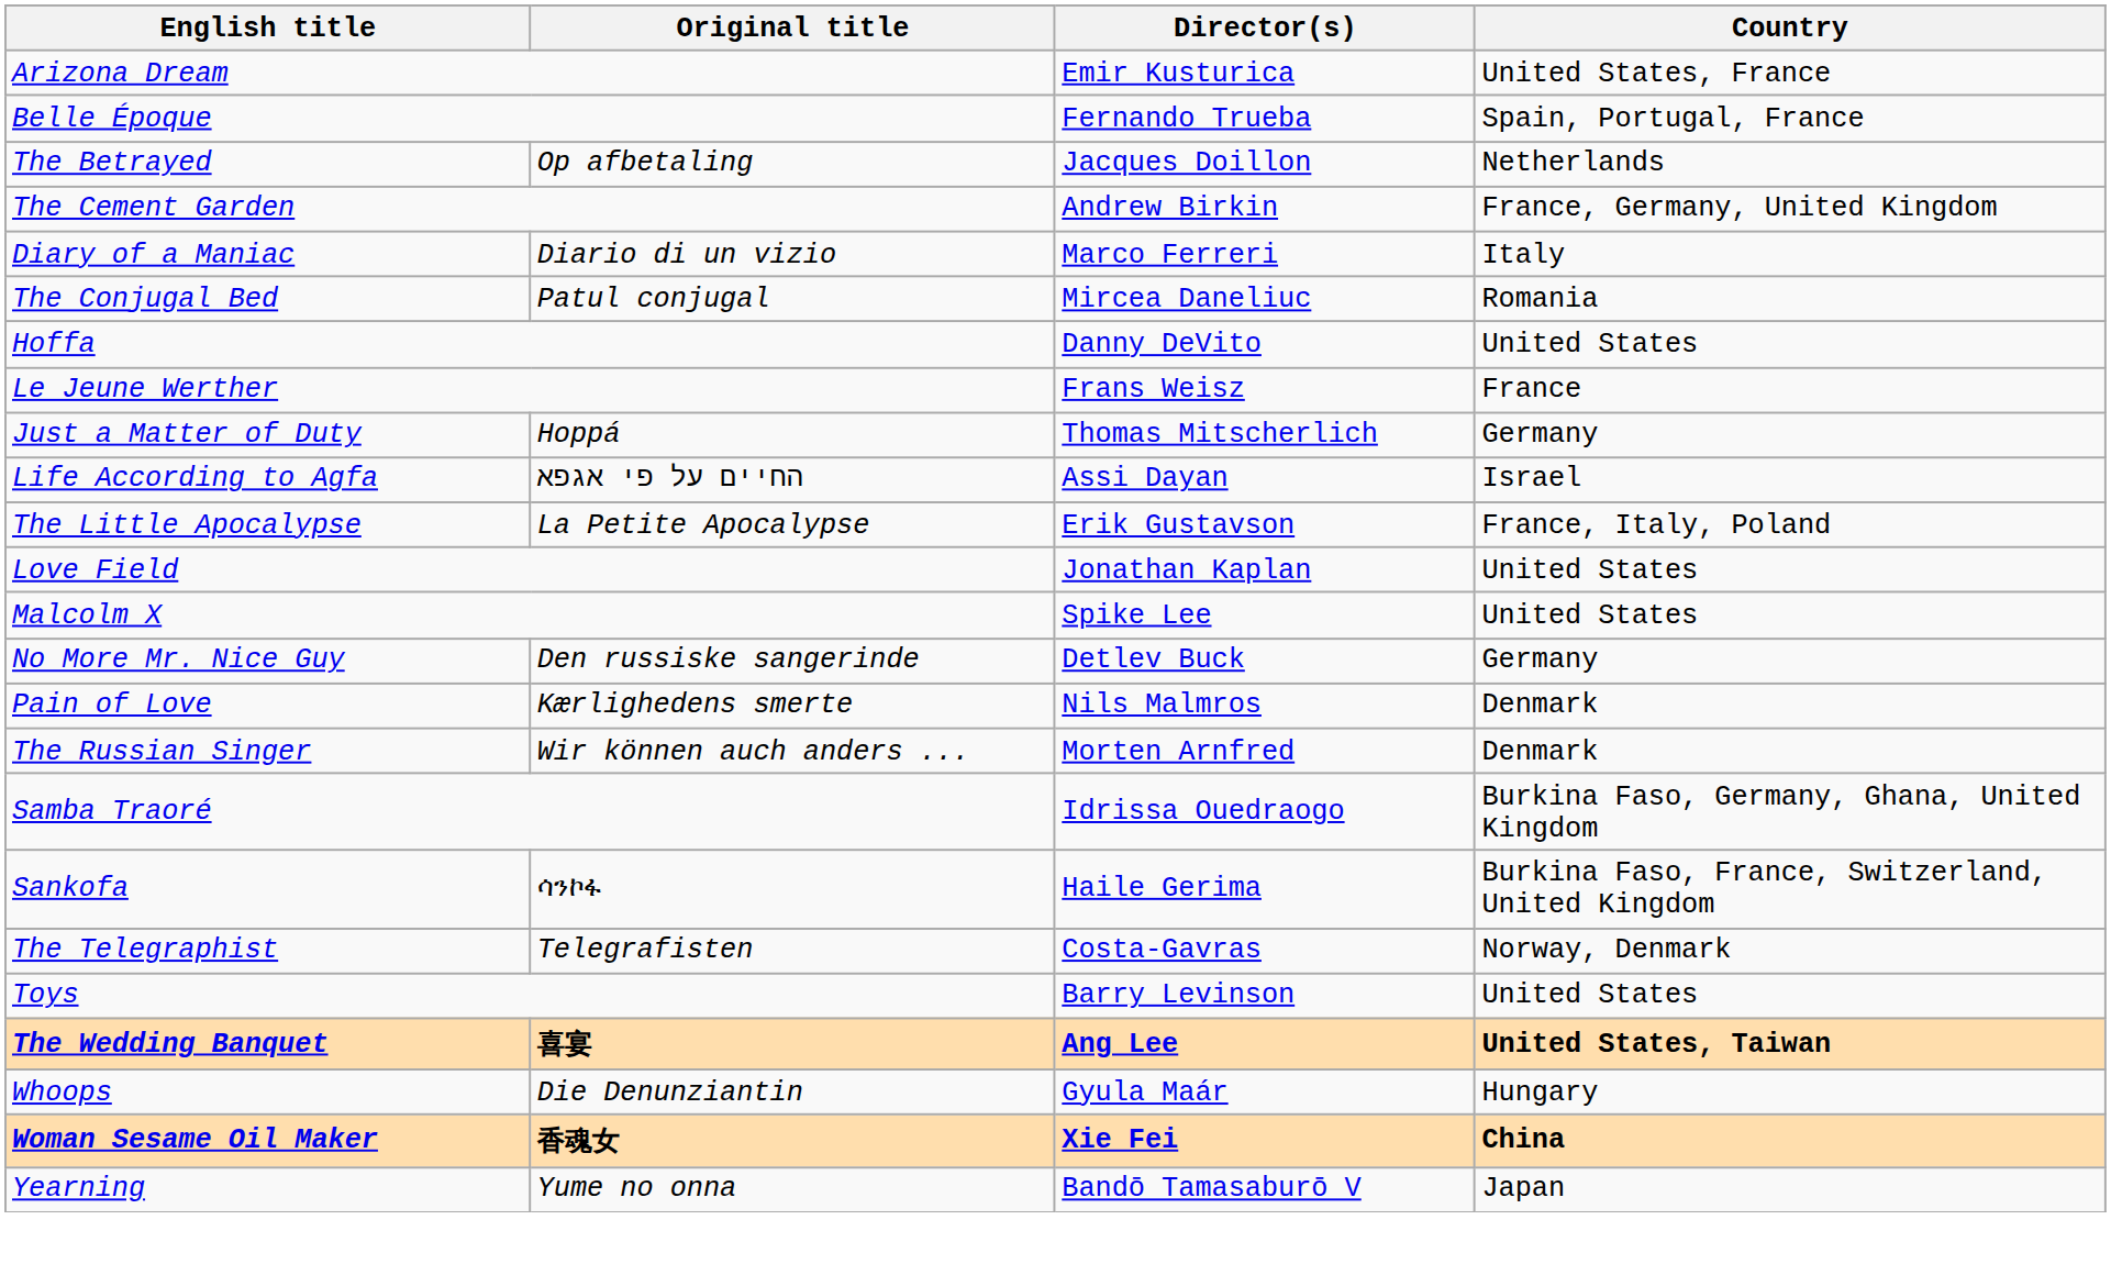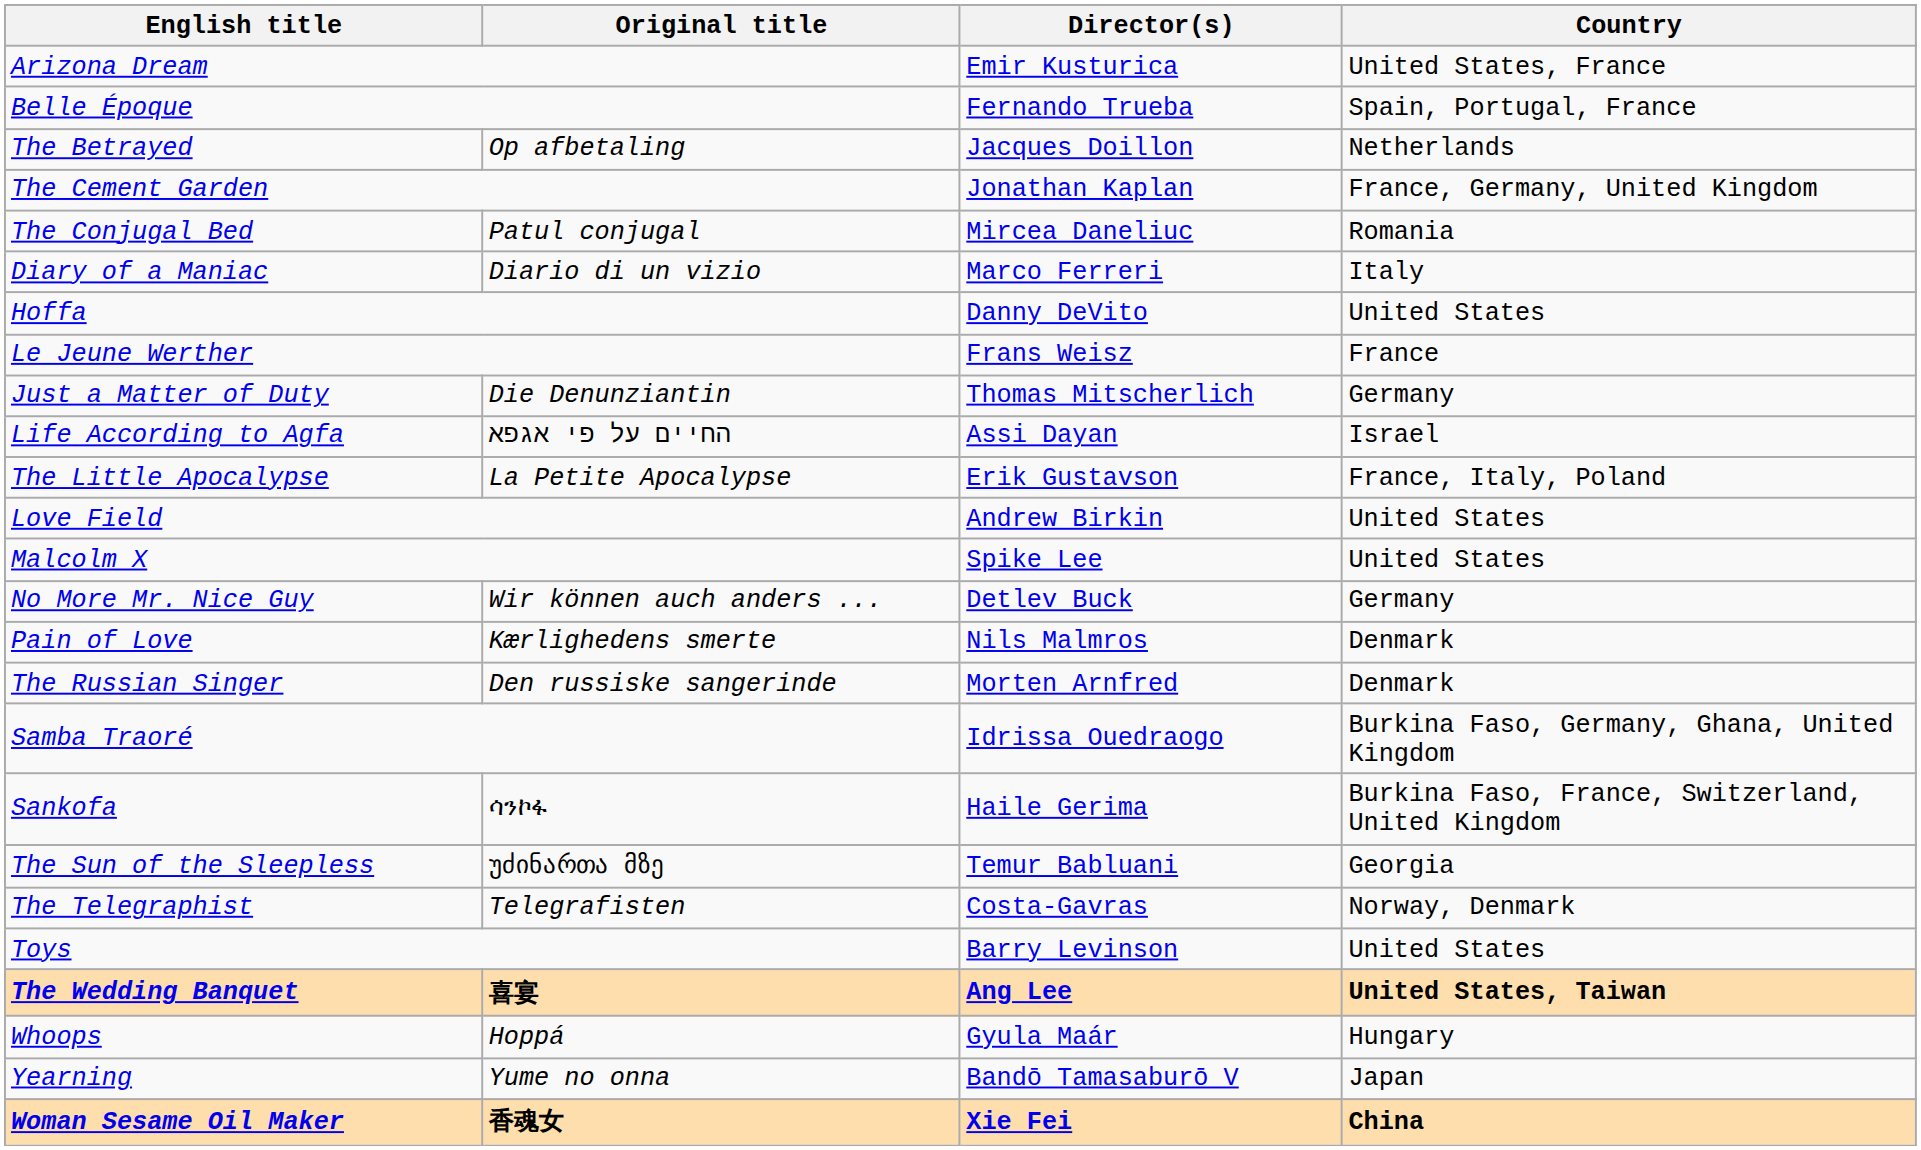 <table class="wikitable" width="78%" cellpadding="5">
 <tr>
 <th width="25%">English title</th>
 <th width="25%">Original title</th>
 <th width="20%">Director(s)</th>
 <th width="30%">Country</th>
 </tr>
 <tr>
 <td colspan="2"><em><a href='#'>Arizona Dream</a></em></td>
 <td><a href='#'>Emir Kusturica</a></td>
 <td>United States, France</td>
 </tr>
 <tr>
 <td colspan="2"><a href='#'><em>Belle Époque</em></a></td>
 <td><a href='#'>Fernando Trueba</a></td>
 <td>Spain, Portugal, France</td>
 </tr>
 <tr>
 <td><em><a href='#'>The Betrayed</a></em></td>
 <td><em>Op afbetaling</em></td>
 <td><a href='#'>Jacques Doillon</a></td>
 <td>Netherlands</td>
 </tr>
 <tr>
 <td colspan="2"><em><a href='#'>The Cement Garden</a></em></td>
-<td><a href='#'>Andrew Birkin</a></td>
+<td><a href='#'>Jonathan Kaplan</a></td>
 <td>France, Germany, United Kingdom</td>
+</tr>
+<tr>
+<td><em><a href='#'>The Conjugal Bed</a></em></td>
+<td><em>Patul conjugal</em></td>
+<td><a href='#'>Mircea Daneliuc</a></td>
+<td>Romania</td>
 </tr>
 <tr>
 <td><em><a href='#'>Diary of a Maniac</a></em></td>
 <td><em>Diario di un vizio</em></td>
 <td><a href='#'>Marco Ferreri</a></td>
 <td>Italy</td>
-</tr>
-<tr>
-<td><em><a href='#'>The Conjugal Bed</a></em></td>
-<td><em>Patul conjugal</em></td>
-<td><a href='#'>Mircea Daneliuc</a></td>
-<td>Romania</td>
 </tr>
 <tr>
 <td colspan="2"><em><a href='#'>Hoffa</a></em></td>
 <td><a href='#'>Danny DeVito</a></td>
 <td>United States</td>
 </tr>
 <tr>
 <td colspan="2"><em><a href='#'>Le Jeune Werther</a></em></td>
 <td><a href='#'>Frans Weisz</a></td>
 <td>France</td>
 </tr>
 <tr>
 <td><em><a href='#'>Just a Matter of Duty</a></em></td>
-<td><em>Hoppá</em></td>
+<td><em>Die Denunziantin</em></td>
 <td><a href='#'>Thomas Mitscherlich</a></td>
 <td>Germany</td>
 </tr>
 <tr>
 <td><em><a href='#'>Life According to Agfa</a></em></td>
 <td>החיים על פי אגפא</td>
 <td><a href='#'>Assi Dayan</a></td>
 <td>Israel</td>
 </tr>
 <tr>
 <td><em><a href='#'>The Little Apocalypse</a></em></td>
 <td><em>La Petite Apocalypse</em></td>
 <td><a href='#'>Erik Gustavson</a></td>
 <td>France, Italy, Poland</td>
 </tr>
 <tr>
 <td colspan="2"><em><a href='#'>Love Field</a></em></td>
-<td><a href='#'>Jonathan Kaplan</a></td>
+<td><a href='#'>Andrew Birkin</a></td>
 <td>United States</td>
 </tr>
 <tr>
 <td colspan="2"><em><a href='#'>Malcolm X</a></em></td>
 <td><a href='#'>Spike Lee</a></td>
 <td>United States</td>
 </tr>
 <tr>
 <td><em><a href='#'>No More Mr. Nice Guy</a></em></td>
-<td><em>Den russiske sangerinde</em></td>
+<td><em>Wir können auch anders ...</em></td>
 <td><a href='#'>Detlev Buck</a></td>
 <td>Germany</td>
 </tr>
 <tr>
 <td><em><a href='#'>Pain of Love</a></em></td>
 <td><em>Kærlighedens smerte</em></td>
 <td><a href='#'>Nils Malmros</a></td>
 <td>Denmark</td>
 </tr>
 <tr>
 <td><em><a href='#'>The Russian Singer</a></em></td>
-<td><em>Wir können auch anders ...</em></td>
+<td><em>Den russiske sangerinde</em></td>
 <td><a href='#'>Morten Arnfred</a></td>
 <td>Denmark</td>
 </tr>
 <tr>
 <td colspan="2"><em><a href='#'>Samba Traoré</a></em></td>
 <td><a href='#'>Idrissa Ouedraogo</a></td>
 <td>Burkina Faso, Germany, Ghana, United Kingdom</td>
 </tr>
 <tr>
 <td><em><a href='#'>Sankofa</a></em></td>
 <td>ሳንኮፋ</td>
 <td><a href='#'>Haile Gerima</a></td>
 <td>Burkina Faso, France, Switzerland, United Kingdom</td>
+</tr>
+<tr>
+<td><em><a href='#'>The Sun of the Sleepless</a></em></td>
+<td>უძინართა მზე</td>
+<td><a href='#'>Temur Babluani</a></td>
+<td>Georgia</td>
 </tr>
 <tr>
 <td><em><a href='#'>The Telegraphist</a></em></td>
 <td><em>Telegrafisten</em></td>
 <td><a href='#'>Costa-Gavras</a></td>
 <td>Norway, Denmark</td>
 </tr>
 <tr>
 <td colspan="2"><em><a href='#'>Toys</a></em></td>
 <td><a href='#'>Barry Levinson</a></td>
 <td>United States</td>
 </tr>
 <tr style="background:#FFDEAD;">
 <td><strong><em><a href='#'>The Wedding Banquet</a></em></strong></td>
 <td><strong>喜宴</strong></td>
 <td><strong><a href='#'>Ang Lee</a></strong></td>
 <td><strong>United States, Taiwan</strong></td>
 </tr>
 <tr>
 <td><em><a href='#'>Whoops</a></em></td>
-<td><em>Die Denunziantin</em></td>
+<td><em>Hoppá</em></td>
 <td><a href='#'>Gyula Maár</a></td>
 <td>Hungary</td>
+</tr>
+<tr>
+<td><em><a href='#'>Yearning</a></em></td>
+<td><em>Yume no onna</em></td>
+<td><a href='#'>Bandō Tamasaburō V</a></td>
+<td>Japan</td>
 </tr>
 <tr style="background:#FFDEAD;">
 <td><strong><em><a href='#'>Woman Sesame Oil Maker</a></em></strong></td>
 <td><strong>香魂女</strong></td>
 <td><a href='#'><strong>Xie Fei</strong></a></td>
 <td><strong>China</strong></td>
 </tr>
-<tr>
-<td><em><a href='#'>Yearning</a></em></td>
-<td><em>Yume no onna</em></td>
-<td><a href='#'>Bandō Tamasaburō V</a></td>
-<td>Japan</td>
-</tr>
 </table>
